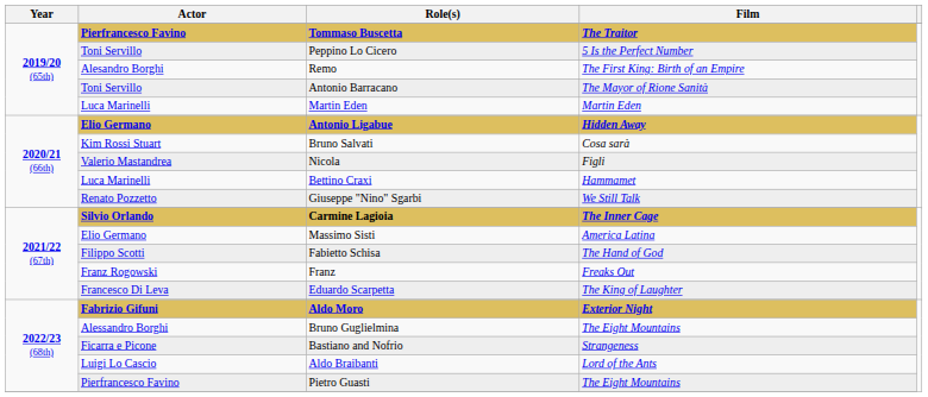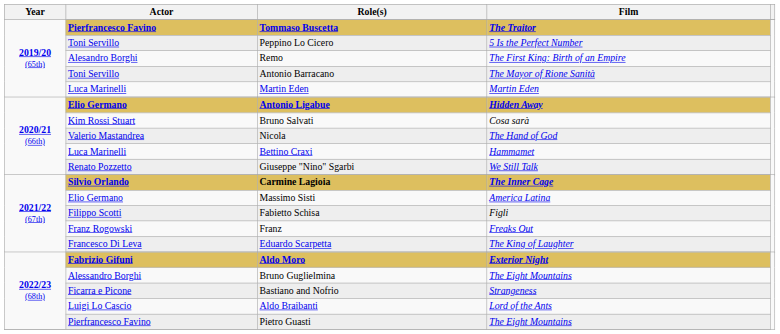 <table class="wikitable" style="width:100%">
 <tr bgcolor="#bebebe">
 <th width="8%">Year</th>
 <th width="25%">Actor</th>
 <th width="30%">Role(s)</th>
 <th width="70%">Film</th>
 <th width="2%" class="unstable"></th>
 </tr>
 <tr>
 <td rowspan=6 style="text-align:center"><strong><a href='#'>2019/20</a></strong><br><small><a href='#'>(65th)</a></small></td>
 </tr>
 <tr>
 <td style="background:#DDBF5F"><strong><a href='#'>Pierfrancesco Favino</a></strong></td>
 <td style="background:#DDBF5F"><strong><a href='#'>Tommaso Buscetta</a></strong></td>
 <td style="background:#DDBF5F"><strong><em><a href='#'>The Traitor</a></em></strong></td>
 <td rowspan=6 style="text-align:center"></td>
 </tr>
 <tr style="background:#eee;">
 <td><a href='#'>Toni Servillo</a></td>
 <td>Peppino Lo Cicero</td>
 <td><em><a href='#'>5 Is the Perfect Number</a></em></td>
 </tr>
 <tr>
 <td><a href='#'>Alesandro Borghi</a></td>
 <td>Remo</td>
 <td><em><a href='#'>The First King: Birth of an Empire</a></em></td>
 </tr>
 <tr style="background:#eee;">
 <td><a href='#'>Toni Servillo</a></td>
 <td>Antonio Barracano</td>
 <td><em><a href='#'>The Mayor of Rione Sanità</a></em></td>
 </tr>
 <tr>
 <td><a href='#'>Luca Marinelli</a></td>
 <td><a href='#'>Martin Eden</a></td>
 <td><em><a href='#'>Martin Eden</a></em></td>
 </tr>
 <tr>
 <td rowspan=6 style="text-align:center"><strong><a href='#'>2020/21</a></strong><br><small><a href='#'>(66th)</a></small></td>
 </tr>
 <tr>
 <td style="background:#DDBF5F"><strong><a href='#'>Elio Germano</a></strong></td>
 <td style="background:#DDBF5F"><strong><a href='#'>Antonio Ligabue</a> </strong></td>
 <td style="background:#DDBF5F"><strong><em><a href='#'>Hidden Away</a></em></strong></td>
 <td rowspan=6 style="text-align:center"></td>
 </tr>
 <tr>
 <td><a href='#'>Kim Rossi Stuart</a></td>
 <td>Bruno Salvati</td>
 <td><em>Cosa sarà</em></td>
 </tr>
 <tr style="background:#eee;">
 <td><a href='#'>Valerio Mastandrea</a></td>
 <td>Nicola</td>
-<td><em>Figli</em></td>
+<td><em><a href='#'>The Hand of God</a></em></td>
 </tr>
 <tr>
 <td><a href='#'>Luca Marinelli</a></td>
 <td><a href='#'>Bettino Craxi</a></td>
 <td><em><a href='#'>Hammamet</a></em></td>
 </tr>
 <tr style="background:#eee;">
 <td><a href='#'>Renato Pozzetto</a></td>
 <td>Giuseppe "Nino" Sgarbi</td>
 <td><em><a href='#'>We Still Talk</a></em></td>
 </tr>
 <tr>
 <td rowspan=6 style="text-align:center"><strong><a href='#'>2021/22</a></strong><br><small><a href='#'>(67th)</a></small></td>
 </tr>
 <tr>
 <td style="background:#DDBF5F"><strong><a href='#'>Silvio Orlando</a></strong></td>
 <td style="background:#DDBF5F"><strong>Carmine Lagioia </strong></td>
 <td style="background:#DDBF5F"><strong><em><a href='#'>The Inner Cage</a></em></strong></td>
 <td rowspan=6 style="text-align:center"></td>
 </tr>
 <tr>
 <td><a href='#'>Elio Germano</a></td>
 <td>Massimo Sisti</td>
 <td><em> <a href='#'>America Latina</a></em></td>
 </tr>
 <tr style="background:#eee;">
 <td><a href='#'>Filippo Scotti</a></td>
 <td>Fabietto Schisa</td>
-<td><em><a href='#'>The Hand of God</a></em></td>
+<td><em>Figli</em></td>
 </tr>
 <tr>
 <td><a href='#'>Franz Rogowski</a></td>
 <td>Franz</td>
 <td><em><a href='#'>Freaks Out</a></em></td>
 </tr>
 <tr style="background:#eee;">
 <td><a href='#'>Francesco Di Leva</a></td>
 <td><a href='#'>Eduardo Scarpetta</a></td>
 <td><em><a href='#'>The King of Laughter</a></em></td>
 </tr>
 <tr>
 <td rowspan=6 style="text-align:center"><strong><a href='#'>2022/23</a></strong><br><small><a href='#'>(68th)</a></small></td>
 </tr>
 <tr>
 <td style="background:#DDBF5F"><strong><a href='#'>Fabrizio Gifuni</a></strong></td>
 <td style="background:#DDBF5F"><strong><a href='#'>Aldo Moro</a></strong></td>
 <td style="background:#DDBF5F"><strong><em><a href='#'>Exterior Night</a></em></strong></td>
 <td rowspan=6 style="text-align:center"></td>
 </tr>
 <tr>
 <td><a href='#'>Alessandro Borghi</a></td>
 <td>Bruno Guglielmina</td>
 <td><em><a href='#'>The Eight Mountains</a></em></td>
 </tr>
 <tr style="background:#eee;">
 <td><a href='#'>Ficarra e Picone</a></td>
 <td>Bastiano and Nofrio</td>
 <td><em><a href='#'>Strangeness</a></em></td>
 </tr>
 <tr>
 <td><a href='#'>Luigi Lo Cascio</a></td>
 <td><a href='#'>Aldo Braibanti</a></td>
 <td><em><a href='#'>Lord of the Ants</a></em></td>
 </tr>
 <tr style="background:#eee;">
 <td><a href='#'>Pierfrancesco Favino</a></td>
 <td>Pietro Guasti</td>
 <td><em><a href='#'>The Eight Mountains</a></em></td>
 </tr>
 <tr>
 </tr>
 </table>
